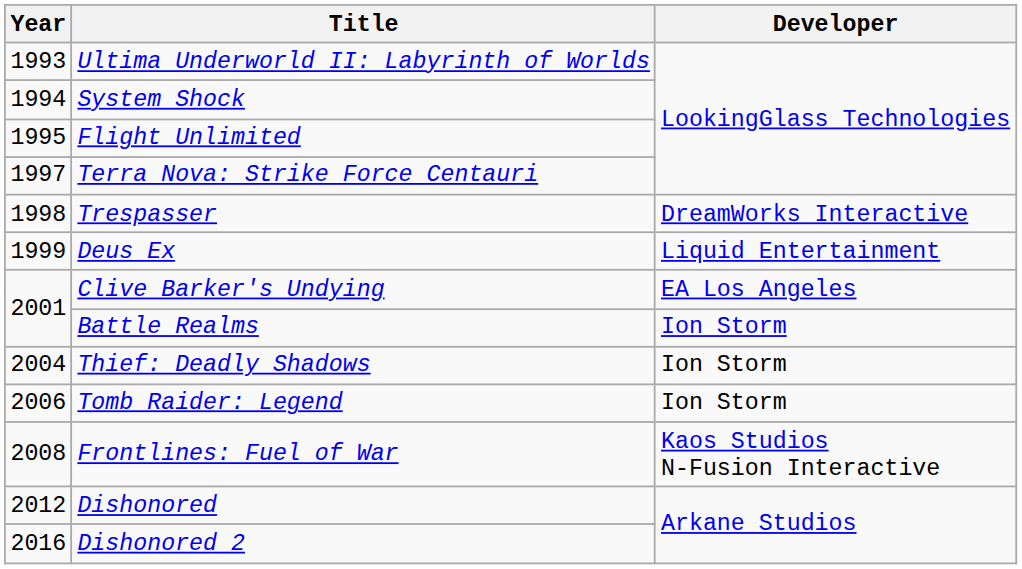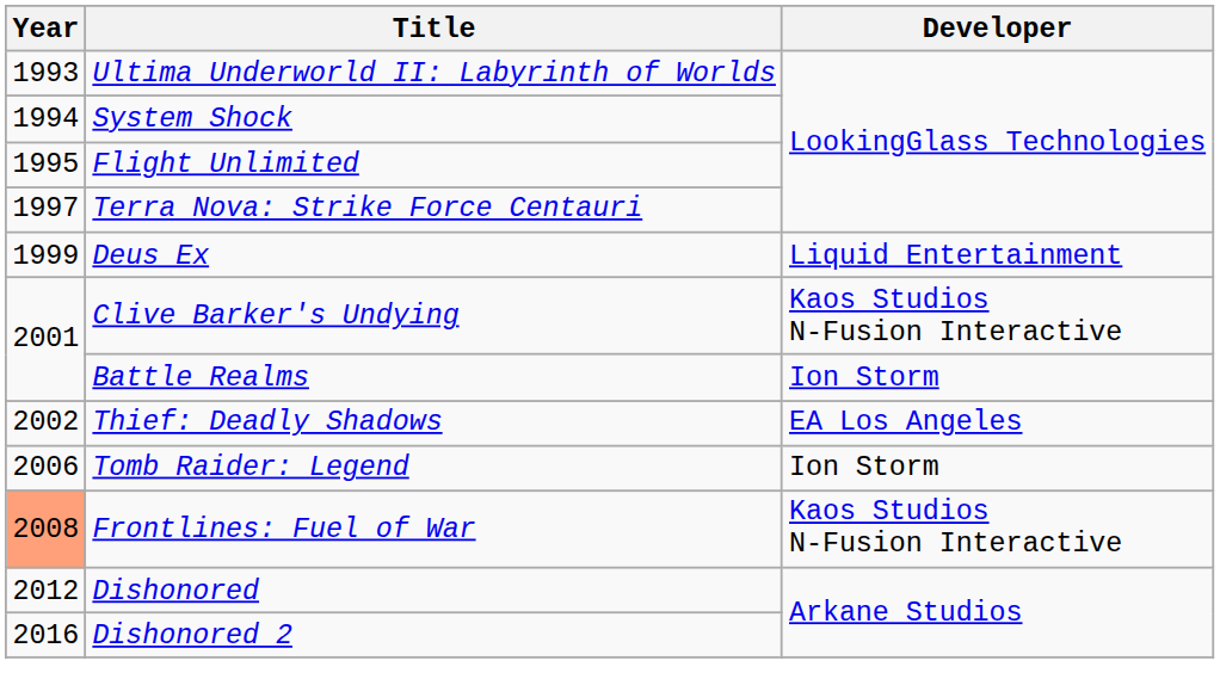 <table class="wikitable">
 <tr>
 <th>Year</th>
 <th>Title</th>
 <th>Developer</th>
 </tr>
 <tr>
 <td>1993</td>
 <td><em><a href='#'>Ultima Underworld II: Labyrinth of Worlds</a></em></td>
 <td rowspan=4><a href='#'>LookingGlass Technologies</a></td>
 </tr>
 <tr>
 <td>1994</td>
 <td><em><a href='#'>System Shock</a></em></td>
 </tr>
 <tr>
 <td>1995</td>
 <td><em><a href='#'>Flight Unlimited</a></em></td>
 </tr>
 <tr>
 <td>1997</td>
 <td><em><a href='#'>Terra Nova: Strike Force Centauri</a></em></td>
 </tr>
 <tr>
-<td>1998</td>
-<td><em><a href='#'>Trespasser</a></em></td>
-<td><a href='#'>DreamWorks Interactive</a></td>
-</tr>
-<tr>
 <td>1999</td>
 <td><em><a href='#'>Deus Ex</a></em></td>
 <td><a href='#'>Liquid Entertainment</a></td>
 </tr>
 <tr>
 <td rowspan=2>2001</td>
 <td><em><a href='#'>Clive Barker's Undying</a></em></td>
-<td><a href='#'>EA Los Angeles</a></td>
+<td><a href='#'>Kaos Studios</a><br>N-Fusion Interactive</td>
 </tr>
 <tr>
 <td><em><a href='#'>Battle Realms</a></em></td>
 <td><a href='#'>Ion Storm</a></td>
 </tr>
 <tr>
-<td>2004</td>
+<td>2002</td>
 <td><em><a href='#'>Thief: Deadly Shadows</a></em></td>
-<td>Ion Storm</td>
+<td><a href='#'>EA Los Angeles</a></td>
 </tr>
 <tr>
 <td>2006</td>
 <td><em><a href='#'>Tomb Raider: Legend</a></em></td>
 <td>Ion Storm</td>
 </tr>
 <tr>
-<td>2008</td>
+<td style="background: lightsalmon;">2008</td>
 <td><em><a href='#'>Frontlines: Fuel of War</a></em></td>
 <td><a href='#'>Kaos Studios</a><br>N-Fusion Interactive</td>
 </tr>
 <tr>
 <td>2012</td>
 <td><em><a href='#'>Dishonored</a></em></td>
 <td rowspan=2><a href='#'>Arkane Studios</a></td>
 </tr>
 <tr>
 <td>2016</td>
 <td><em><a href='#'>Dishonored 2</a></em></td>
 </tr>
 </table>
